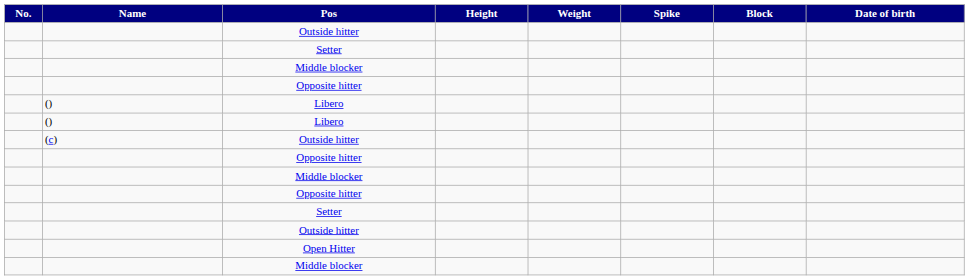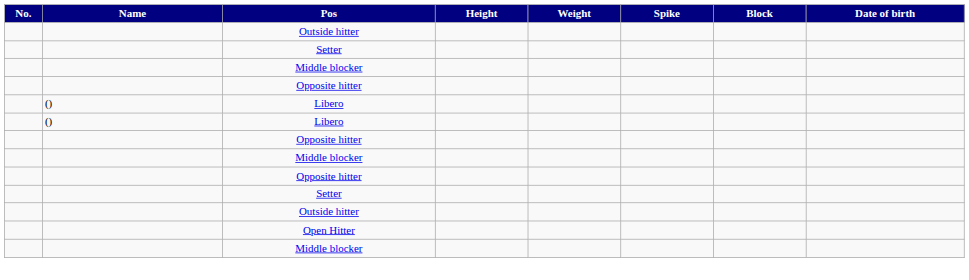 <table class="wikitable sortable" style="font-size:90%; text-align:center; width:100%;">
 <tr>
 <th style="width:3em; background:navy; color:white;">No.</th>
 <th style="width:16em; background:navy; color:white;">Name</th>
 <th style="background:navy; color:white;">Pos</th>
 <th style="width:8em; background:navy; color:white;">Height</th>
 <th style="width:8em; background:navy; color:white;">Weight</th>
 <th style="width:8em; background:navy; color:white;">Spike</th>
 <th style="width:8em; background:navy; color:white;">Block</th>
 <th style="width:14em; background:navy; color:white;">Date of birth</th>
 </tr>
 <tr>
 <td></td>
 <td align=left></td>
 <td><a href='#'>Outside hitter</a></td>
 <td></td>
 <td></td>
 <td></td>
 <td></td>
 <td align=right></td>
 </tr>
 <tr>
 <td></td>
 <td align=left></td>
 <td><a href='#'>Setter</a></td>
 <td></td>
 <td></td>
 <td></td>
 <td></td>
 <td align=right></td>
 </tr>
 <tr>
 <td></td>
 <td align=left></td>
 <td><a href='#'>Middle blocker</a></td>
 <td></td>
 <td></td>
 <td></td>
 <td></td>
 <td align=right></td>
 </tr>
 <tr>
 <td></td>
 <td align=left></td>
 <td><a href='#'>Opposite hitter</a></td>
 <td></td>
 <td></td>
 <td></td>
 <td></td>
 <td align=right></td>
 </tr>
 <tr>
 <td></td>
 <td align=left> ()</td>
 <td><a href='#'>Libero</a></td>
 <td></td>
 <td></td>
 <td></td>
 <td></td>
 <td align=right></td>
 </tr>
 <tr>
 <td></td>
 <td align=left> ()</td>
 <td><a href='#'>Libero</a></td>
-<td></td>
-<td></td>
-<td></td>
-<td></td>
-<td align=right></td>
-</tr>
-<tr>
-<td></td>
-<td align=left> (<a href='#'>c</a>)</td>
-<td><a href='#'>Outside hitter</a></td>
 <td></td>
 <td></td>
 <td></td>
 <td></td>
 <td align=right></td>
 </tr>
 <tr>
 <td></td>
 <td align=left></td>
 <td><a href='#'>Opposite hitter</a></td>
 <td></td>
 <td></td>
 <td></td>
 <td></td>
 <td align=right></td>
 </tr>
 <tr>
 <td></td>
 <td align=left></td>
 <td><a href='#'>Middle blocker</a></td>
 <td></td>
 <td></td>
 <td></td>
 <td></td>
 <td align=right></td>
 </tr>
 <tr>
 <td></td>
 <td align=left></td>
 <td><a href='#'>Opposite hitter</a></td>
 <td></td>
 <td></td>
 <td></td>
 <td></td>
 <td align=right></td>
 </tr>
 <tr>
 <td></td>
 <td align=left></td>
 <td><a href='#'>Setter</a></td>
 <td></td>
 <td></td>
 <td></td>
 <td></td>
 <td align=right></td>
 </tr>
 <tr>
 <td></td>
 <td align=left></td>
 <td><a href='#'>Outside hitter</a></td>
 <td></td>
 <td></td>
 <td></td>
 <td></td>
 <td align=right></td>
 </tr>
 <tr>
 <td></td>
 <td align=left></td>
 <td><a href='#'>Open Hitter</a></td>
 <td></td>
 <td></td>
 <td></td>
 <td></td>
 <td align=right></td>
 </tr>
 <tr>
 <td></td>
 <td align=left></td>
 <td><a href='#'>Middle blocker</a></td>
 <td></td>
 <td></td>
 <td></td>
 <td></td>
 <td align=right></td>
 </tr>
 </table>
